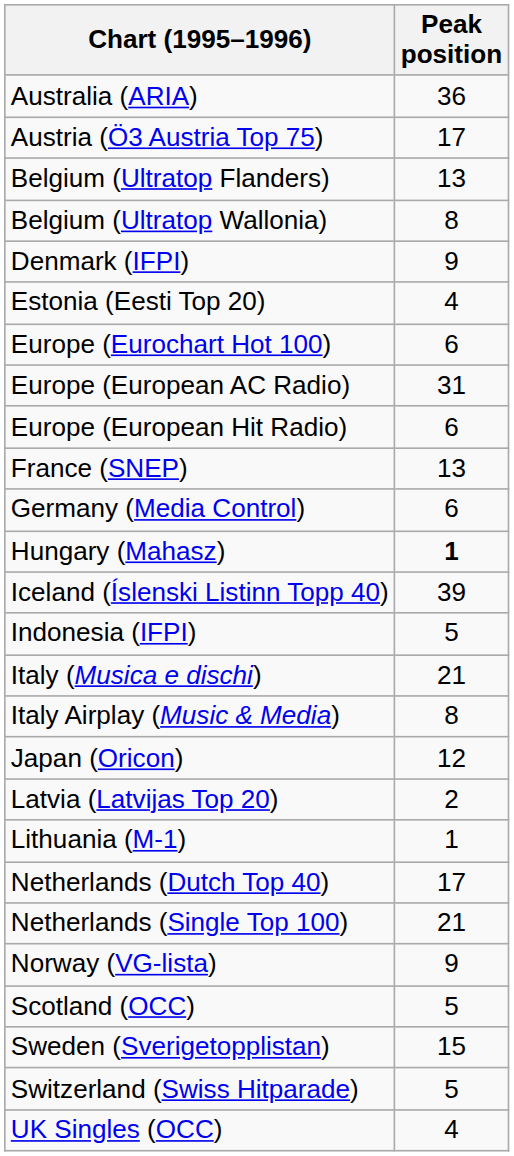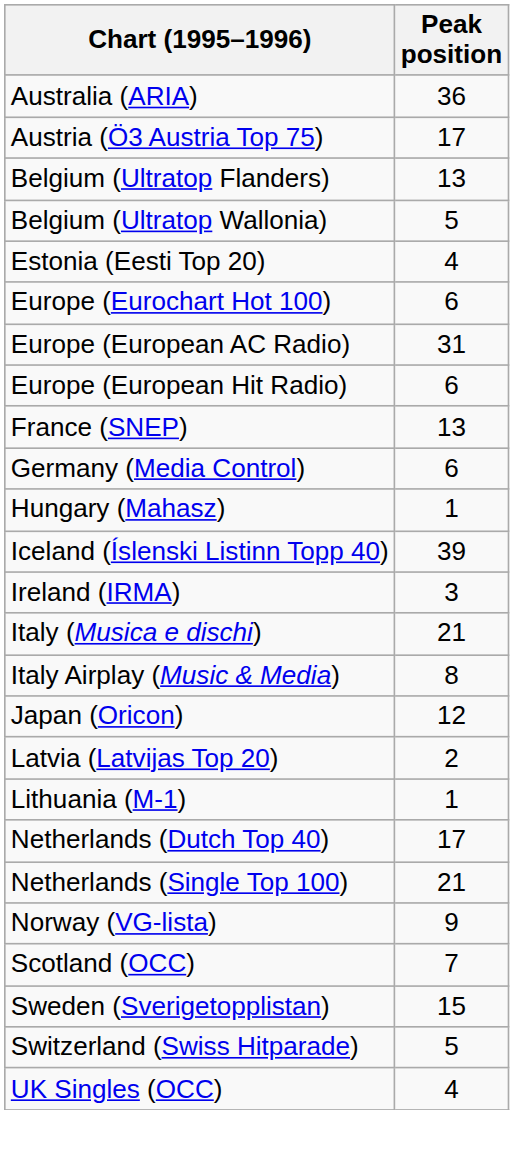 <table class="wikitable sortable">
 <tr>
 <th>Chart (1995–1996)</th>
 <th>Peak<br>position</th>
 </tr>
 <tr>
 <td>Australia (<a href='#'>ARIA</a>)</td>
 <td align="center">36</td>
 </tr>
 <tr>
 <td>Austria (<a href='#'>Ö3 Austria Top 75</a>)</td>
 <td align="center">17</td>
 </tr>
 <tr>
 <td>Belgium (<a href='#'>Ultratop</a> Flanders)</td>
 <td align="center">13</td>
 </tr>
 <tr>
 <td>Belgium (<a href='#'>Ultratop</a> Wallonia)</td>
-<td align="center">8</td>
-</tr>
-<tr>
-<td>Denmark (<a href='#'>IFPI</a>)</td>
-<td align="center">9</td>
+<td align="center">5</td>
 </tr>
 <tr>
 <td>Estonia (Eesti Top 20)</td>
 <td align="center">4</td>
 </tr>
 <tr>
 <td>Europe (<a href='#'>Eurochart Hot 100</a>)</td>
 <td align="center">6</td>
 </tr>
 <tr>
 <td>Europe (European AC Radio)</td>
 <td style="text-align:center;">31</td>
 </tr>
 <tr>
 <td>Europe (European Hit Radio)</td>
 <td align="center">6</td>
 </tr>
 <tr>
 <td>France (<a href='#'>SNEP</a>)</td>
 <td align="center">13</td>
 </tr>
 <tr>
 <td>Germany (<a href='#'>Media Control</a>)</td>
 <td align="center">6</td>
 </tr>
 <tr>
 <td>Hungary (<a href='#'>Mahasz</a>)</td>
-<td align="center"><strong>1</strong></td>
+<td align="center">1</td>
 </tr>
 <tr>
 <td>Iceland (<a href='#'>Íslenski Listinn Topp 40</a>)</td>
 <td align="center">39</td>
 </tr>
 <tr>
-<td>Indonesia (<a href='#'>IFPI</a>)</td>
-<td align="center">5</td>
+<td>Ireland (<a href='#'>IRMA</a>)</td>
+<td align="center">3</td>
 </tr>
 <tr>
 <td>Italy (<em><a href='#'>Musica e dischi</a></em>)</td>
 <td align="center">21</td>
 </tr>
 <tr>
 <td>Italy Airplay (<em><a href='#'>Music & Media</a></em>)</td>
 <td align="center">8</td>
 </tr>
 <tr>
 <td>Japan (<a href='#'>Oricon</a>)</td>
 <td align="center">12</td>
 </tr>
 <tr>
 <td>Latvia (<a href='#'>Latvijas Top 20</a>)</td>
 <td align="center">2</td>
 </tr>
 <tr>
 <td>Lithuania (<a href='#'>M-1</a>)</td>
 <td align="center">1</td>
 </tr>
 <tr>
 <td>Netherlands (<a href='#'>Dutch Top 40</a>)</td>
 <td align="center">17</td>
 </tr>
 <tr>
 <td>Netherlands (<a href='#'>Single Top 100</a>)</td>
 <td align="center">21</td>
 </tr>
 <tr>
 <td>Norway (<a href='#'>VG-lista</a>)</td>
 <td align="center">9</td>
 </tr>
 <tr>
 <td>Scotland (<a href='#'>OCC</a>)</td>
-<td align="center">5</td>
+<td align="center">7</td>
 </tr>
 <tr>
 <td>Sweden (<a href='#'>Sverigetopplistan</a>)</td>
 <td align="center">15</td>
 </tr>
 <tr>
 <td>Switzerland (<a href='#'>Swiss Hitparade</a>)</td>
 <td align="center">5</td>
 </tr>
 <tr>
 <td><a href='#'>UK Singles</a> (<a href='#'>OCC</a>)</td>
 <td align="center">4</td>
 </tr>
 </table>
